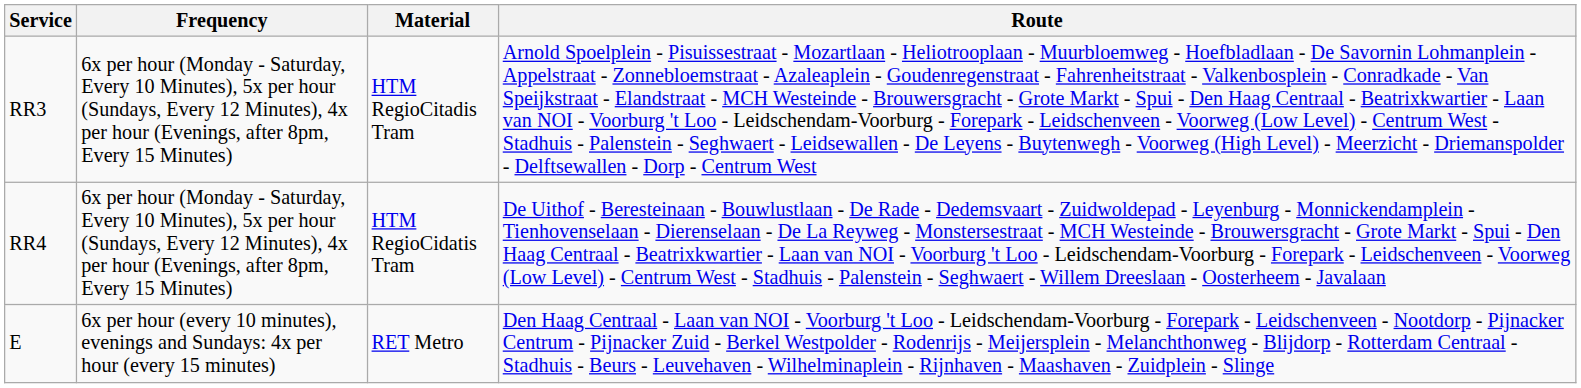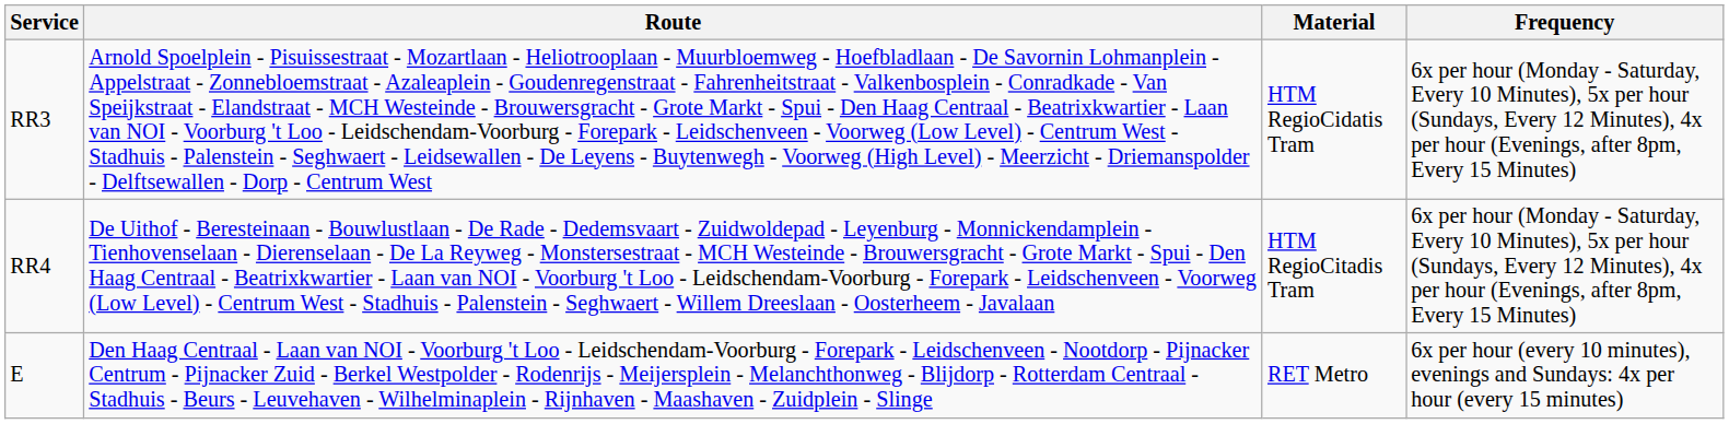 <table class="wikitable vatop">
 <tr>
 <th>Service</th>
+<th>Route</th>
+<th>Material</th>
 <th>Frequency</th>
-<th>Material</th>
-<th>Route</th>
 </tr>
 <tr>
 <td>RR3</td>
+<td><a href='#'>Arnold Spoelplein</a> - <a href='#'>Pisuissestraat</a> - <a href='#'>Mozartlaan</a> - <a href='#'>Heliotrooplaan</a> - <a href='#'>Muurbloemweg</a> - <a href='#'>Hoefbladlaan</a> - <a href='#'>De Savornin Lohmanplein</a> - <a href='#'>Appelstraat</a> - <a href='#'>Zonnebloemstraat</a> - <a href='#'>Azaleaplein</a> - <a href='#'>Goudenregenstraat</a> - <a href='#'>Fahrenheitstraat</a> - <a href='#'>Valkenbosplein</a> - <a href='#'>Conradkade</a> - <a href='#'>Van Speijkstraat</a> - <a href='#'>Elandstraat</a> - <a href='#'>MCH Westeinde</a> - <a href='#'>Brouwersgracht</a> - <a href='#'>Grote Markt</a> - <a href='#'>Spui</a> - <a href='#'>Den Haag Centraal</a> - <a href='#'>Beatrixkwartier</a> - <a href='#'>Laan van NOI</a> - <a href='#'>Voorburg 't Loo</a> - Leidschendam-Voorburg - <a href='#'>Forepark</a> - <a href='#'>Leidschenveen</a> - <a href='#'>Voorweg (Low Level)</a> - <a href='#'>Centrum West</a> - <a href='#'>Stadhuis</a> - <a href='#'>Palenstein</a> - <a href='#'>Seghwaert</a> - <a href='#'>Leidsewallen</a> - <a href='#'>De Leyens</a> - <a href='#'>Buytenwegh</a> - <a href='#'>Voorweg (High Level)</a> - <a href='#'>Meerzicht</a> - <a href='#'>Driemanspolder</a> - <a href='#'>Delftsewallen</a> - <a href='#'>Dorp</a> - <a href='#'>Centrum West</a></td>
+<td><a href='#'>HTM</a> RegioCidatis Tram</td>
 <td>6x per hour (Monday - Saturday, Every 10 Minutes), 5x per hour (Sundays, Every 12 Minutes), 4x per hour (Evenings, after 8pm, Every 15 Minutes)</td>
-<td><a href='#'>HTM</a> RegioCitadis Tram</td>
-<td><a href='#'>Arnold Spoelplein</a> - <a href='#'>Pisuissestraat</a> - <a href='#'>Mozartlaan</a> - <a href='#'>Heliotrooplaan</a> - <a href='#'>Muurbloemweg</a> - <a href='#'>Hoefbladlaan</a> - <a href='#'>De Savornin Lohmanplein</a> - <a href='#'>Appelstraat</a> - <a href='#'>Zonnebloemstraat</a> - <a href='#'>Azaleaplein</a> - <a href='#'>Goudenregenstraat</a> - <a href='#'>Fahrenheitstraat</a> - <a href='#'>Valkenbosplein</a> - <a href='#'>Conradkade</a> - <a href='#'>Van Speijkstraat</a> - <a href='#'>Elandstraat</a> - <a href='#'>MCH Westeinde</a> - <a href='#'>Brouwersgracht</a> - <a href='#'>Grote Markt</a> - <a href='#'>Spui</a> - <a href='#'>Den Haag Centraal</a> - <a href='#'>Beatrixkwartier</a> - <a href='#'>Laan van NOI</a> - <a href='#'>Voorburg 't Loo</a> - Leidschendam-Voorburg - <a href='#'>Forepark</a> - <a href='#'>Leidschenveen</a> - <a href='#'>Voorweg (Low Level)</a> - <a href='#'>Centrum West</a> - <a href='#'>Stadhuis</a> - <a href='#'>Palenstein</a> - <a href='#'>Seghwaert</a> - <a href='#'>Leidsewallen</a> - <a href='#'>De Leyens</a> - <a href='#'>Buytenwegh</a> - <a href='#'>Voorweg (High Level)</a> - <a href='#'>Meerzicht</a> - <a href='#'>Driemanspolder</a> - <a href='#'>Delftsewallen</a> - <a href='#'>Dorp</a> - <a href='#'>Centrum West</a></td>
 </tr>
 <tr>
 <td>RR4</td>
+<td><a href='#'>De Uithof</a> - <a href='#'>Beresteinaan</a> - <a href='#'>Bouwlustlaan</a> - <a href='#'>De Rade</a> - <a href='#'>Dedemsvaart</a> - <a href='#'>Zuidwoldepad</a> - <a href='#'>Leyenburg</a> - <a href='#'>Monnickendamplein</a> - <a href='#'>Tienhovenselaan</a> - <a href='#'>Dierenselaan</a> - <a href='#'>De La Reyweg</a> - <a href='#'>Monstersestraat</a> - <a href='#'>MCH Westeinde</a> - <a href='#'>Brouwersgracht</a> - <a href='#'>Grote Markt</a> - <a href='#'>Spui</a> - <a href='#'>Den Haag Centraal</a> - <a href='#'>Beatrixkwartier</a> - <a href='#'>Laan van NOI</a> - <a href='#'>Voorburg 't Loo</a> - Leidschendam-Voorburg - <a href='#'>Forepark</a> - <a href='#'>Leidschenveen</a> - <a href='#'>Voorweg (Low Level)</a> - <a href='#'>Centrum West</a> - <a href='#'>Stadhuis</a> - <a href='#'>Palenstein</a> - <a href='#'>Seghwaert</a> - <a href='#'>Willem Dreeslaan</a> - <a href='#'>Oosterheem</a> - <a href='#'>Javalaan</a></td>
+<td><a href='#'>HTM</a> RegioCitadis Tram</td>
 <td>6x per hour (Monday - Saturday, Every 10 Minutes), 5x per hour (Sundays, Every 12 Minutes), 4x per hour (Evenings, after 8pm, Every 15 Minutes)</td>
-<td><a href='#'>HTM</a> RegioCidatis Tram</td>
-<td><a href='#'>De Uithof</a> - <a href='#'>Beresteinaan</a> - <a href='#'>Bouwlustlaan</a> - <a href='#'>De Rade</a> - <a href='#'>Dedemsvaart</a> - <a href='#'>Zuidwoldepad</a> - <a href='#'>Leyenburg</a> - <a href='#'>Monnickendamplein</a> - <a href='#'>Tienhovenselaan</a> - <a href='#'>Dierenselaan</a> - <a href='#'>De La Reyweg</a> - <a href='#'>Monstersestraat</a> - <a href='#'>MCH Westeinde</a> - <a href='#'>Brouwersgracht</a> - <a href='#'>Grote Markt</a> - <a href='#'>Spui</a> - <a href='#'>Den Haag Centraal</a> - <a href='#'>Beatrixkwartier</a> - <a href='#'>Laan van NOI</a> - <a href='#'>Voorburg 't Loo</a> - Leidschendam-Voorburg - <a href='#'>Forepark</a> - <a href='#'>Leidschenveen</a> - <a href='#'>Voorweg (Low Level)</a> - <a href='#'>Centrum West</a> - <a href='#'>Stadhuis</a> - <a href='#'>Palenstein</a> - <a href='#'>Seghwaert</a> - <a href='#'>Willem Dreeslaan</a> - <a href='#'>Oosterheem</a> - <a href='#'>Javalaan</a></td>
 </tr>
 <tr>
 <td>E</td>
+<td><a href='#'>Den Haag Centraal</a> - <a href='#'>Laan van NOI</a> - <a href='#'>Voorburg 't Loo</a> - Leidschendam-Voorburg - <a href='#'>Forepark</a> - <a href='#'>Leidschenveen</a> - <a href='#'>Nootdorp</a> - <a href='#'>Pijnacker Centrum</a> - <a href='#'>Pijnacker Zuid</a> - <a href='#'>Berkel Westpolder</a> - <a href='#'>Rodenrijs</a> - <a href='#'>Meijersplein</a> - <a href='#'>Melanchthonweg</a> - <a href='#'>Blijdorp</a> - <a href='#'>Rotterdam Centraal</a> - <a href='#'>Stadhuis</a> - <a href='#'>Beurs</a> - <a href='#'>Leuvehaven</a> - <a href='#'>Wilhelminaplein</a> - <a href='#'>Rijnhaven</a> - <a href='#'>Maashaven</a> - <a href='#'>Zuidplein</a> - <a href='#'>Slinge</a></td>
+<td><a href='#'>RET</a> Metro</td>
 <td>6x per hour (every 10 minutes), evenings and Sundays: 4x per hour (every 15 minutes)</td>
-<td><a href='#'>RET</a> Metro</td>
-<td><a href='#'>Den Haag Centraal</a> - <a href='#'>Laan van NOI</a> - <a href='#'>Voorburg 't Loo</a> - Leidschendam-Voorburg - <a href='#'>Forepark</a> - <a href='#'>Leidschenveen</a> - <a href='#'>Nootdorp</a> - <a href='#'>Pijnacker Centrum</a> - <a href='#'>Pijnacker Zuid</a> - <a href='#'>Berkel Westpolder</a> - <a href='#'>Rodenrijs</a> - <a href='#'>Meijersplein</a> - <a href='#'>Melanchthonweg</a> - <a href='#'>Blijdorp</a> - <a href='#'>Rotterdam Centraal</a> - <a href='#'>Stadhuis</a> - <a href='#'>Beurs</a> - <a href='#'>Leuvehaven</a> - <a href='#'>Wilhelminaplein</a> - <a href='#'>Rijnhaven</a> - <a href='#'>Maashaven</a> - <a href='#'>Zuidplein</a> - <a href='#'>Slinge</a></td>
 </tr>
 </table>
